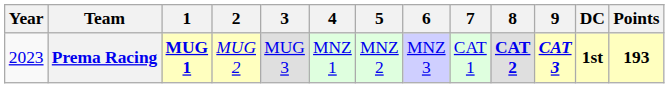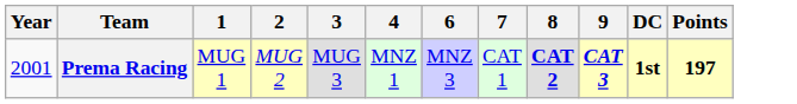 <table class="wikitable" style="text-align:center; font-size:85%;">
 <tr>
 <th>Year</th>
 <th>Team</th>
 <th>1</th>
 <th>2</th>
 <th>3</th>
 <th>4</th>
-<th>5</th>
 <th>6</th>
 <th>7</th>
 <th>8</th>
 <th>9</th>
 <th>DC</th>
 <th>Points</th>
 </tr>
 <tr>
-<td><a href='#'>2023</a></td>
+<td><a href='#'>2001</a></td>
 <th nowrap><a href='#'>Prema Racing</a></th>
-<td style="background:#FFFFBF;"><strong><a href='#'>MUG<br>1</a><br></strong></td>
+<td style="background:#FFFFBF;"><a href='#'>MUG<br>1</a><br></td>
 <td style="background:#FFFFBF;"><em><a href='#'>MUG<br>2</a></em><br></td>
 <td style="background:#DFDFDF;"><a href='#'>MUG<br>3</a><br></td>
 <td style="background:#DFFFDF;"><a href='#'>MNZ<br>1</a><br></td>
-<td style="background:#DFFFDF;"><a href='#'>MNZ<br>2</a><br></td>
 <td style="background:#CFCFFF;"><a href='#'>MNZ<br>3</a><br></td>
 <td style="background:#DFFFDF;"><a href='#'>CAT<br>1</a><br></td>
 <td style="background:#DFDFDF;"><strong><a href='#'>CAT<br>2</a><br></strong></td>
 <td style="background:#FFFFBF;"><strong><em><a href='#'>CAT<br>3</a></em></strong><br></td>
 <th style="background:#FFFFBF;">1st</th>
-<th style="background:#FFFFBF;">193</th>
+<th style="background:#FFFFBF;">197</th>
 </tr>
 </table>
